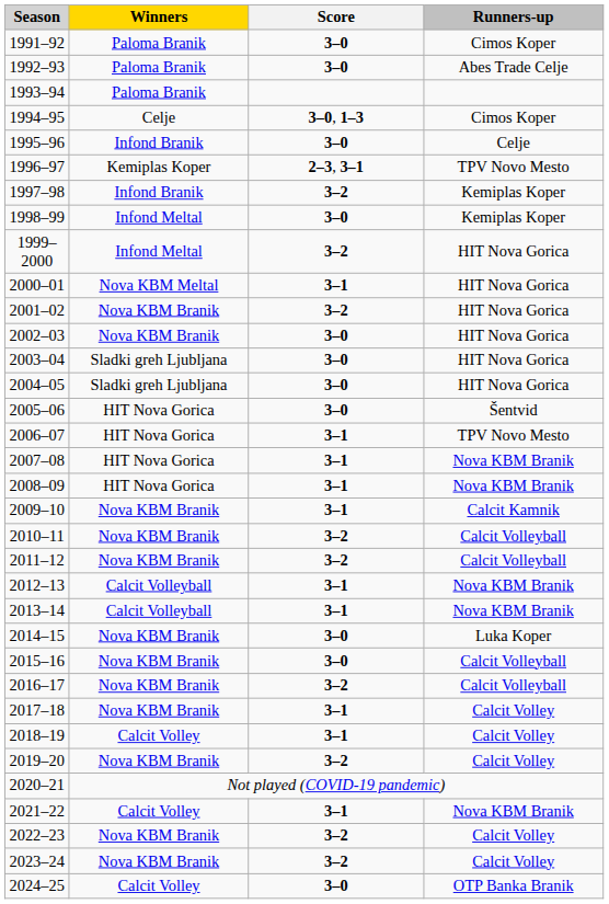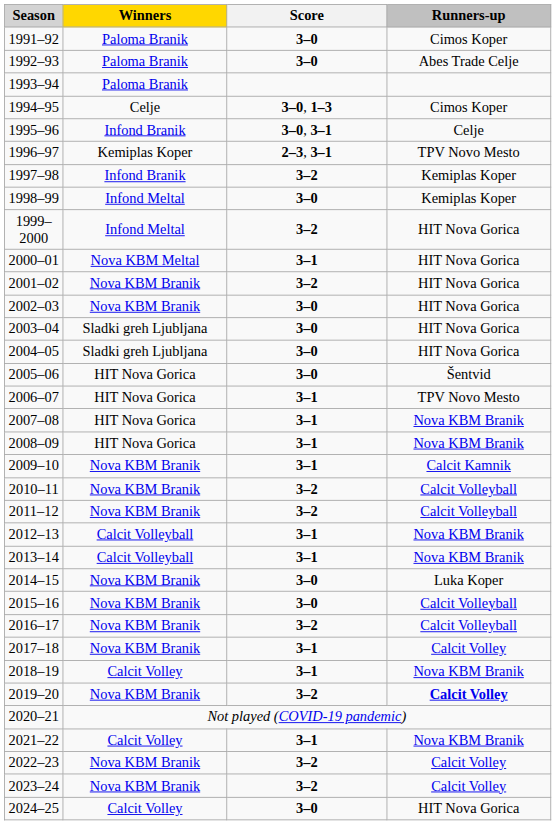 <table class="wikitable">
 <tr>
 <th width=60; style="background:#d3d3d3">Season</th>
 <th width=200; style="background:gold">Winners</th>
 <th width=200>Score</th>
 <th width=200; style="background:silver">Runners-up</th>
 </tr>
 <tr align=center>
 <td>1991–92</td>
 <td><a href='#'>Paloma Branik</a></td>
 <td><strong>3–0</strong></td>
 <td>Cimos Koper</td>
 </tr>
 <tr align=center>
 <td>1992–93</td>
 <td><a href='#'>Paloma Branik</a></td>
 <td><strong>3–0</strong></td>
 <td>Abes Trade Celje</td>
 </tr>
 <tr align=center>
 <td>1993–94</td>
 <td><a href='#'>Paloma Branik</a></td>
 <td></td>
 <td></td>
 </tr>
 <tr align=center>
 <td>1994–95</td>
 <td>Celje</td>
 <td><strong>3–0</strong>, <strong>1–3</strong></td>
 <td>Cimos Koper</td>
 </tr>
 <tr align=center>
 <td>1995–96</td>
 <td><a href='#'>Infond Branik</a></td>
-<td><strong>3–0</strong></td>
+<td><strong>3–0</strong>, <strong>3–1</strong></td>
 <td>Celje</td>
 </tr>
 <tr align=center>
 <td>1996–97</td>
 <td>Kemiplas Koper</td>
 <td><strong>2–3</strong>, <strong>3–1</strong></td>
 <td>TPV Novo Mesto</td>
 </tr>
 <tr align=center>
 <td>1997–98</td>
 <td><a href='#'>Infond Branik</a></td>
 <td><strong>3–2</strong></td>
 <td>Kemiplas Koper</td>
 </tr>
 <tr align=center>
 <td>1998–99</td>
 <td><a href='#'>Infond Meltal</a></td>
 <td><strong>3–0</strong></td>
 <td>Kemiplas Koper</td>
 </tr>
 <tr align=center>
 <td>1999–2000</td>
 <td><a href='#'>Infond Meltal</a></td>
 <td><strong>3–2</strong></td>
 <td>HIT Nova Gorica</td>
 </tr>
 <tr align=center>
 <td>2000–01</td>
 <td><a href='#'>Nova KBM Meltal</a></td>
 <td><strong>3–1</strong></td>
 <td>HIT Nova Gorica</td>
 </tr>
 <tr align=center>
 <td>2001–02</td>
 <td><a href='#'>Nova KBM Branik</a></td>
 <td><strong>3–2</strong></td>
 <td>HIT Nova Gorica</td>
 </tr>
 <tr align=center>
 <td>2002–03</td>
 <td><a href='#'>Nova KBM Branik</a></td>
 <td><strong>3–0</strong></td>
 <td>HIT Nova Gorica</td>
 </tr>
 <tr align=center>
 <td>2003–04</td>
 <td>Sladki greh Ljubljana</td>
 <td><strong>3–0</strong></td>
 <td>HIT Nova Gorica</td>
 </tr>
 <tr align=center>
 <td>2004–05</td>
 <td>Sladki greh Ljubljana</td>
 <td><strong>3–0</strong></td>
 <td>HIT Nova Gorica</td>
 </tr>
 <tr align=center>
 <td>2005–06</td>
 <td>HIT Nova Gorica</td>
 <td><strong>3–0</strong></td>
 <td>Šentvid</td>
 </tr>
 <tr align=center>
 <td>2006–07</td>
 <td>HIT Nova Gorica</td>
 <td><strong>3–1</strong></td>
 <td>TPV Novo Mesto</td>
 </tr>
 <tr align=center>
 <td>2007–08</td>
 <td>HIT Nova Gorica</td>
 <td><strong>3–1</strong></td>
 <td><a href='#'>Nova KBM Branik</a></td>
 </tr>
 <tr align=center>
 <td>2008–09</td>
 <td>HIT Nova Gorica</td>
 <td><strong>3–1</strong></td>
 <td><a href='#'>Nova KBM Branik</a></td>
 </tr>
 <tr align=center>
 <td>2009–10</td>
 <td><a href='#'>Nova KBM Branik</a></td>
 <td><strong>3–1</strong></td>
 <td><a href='#'>Calcit Kamnik</a></td>
 </tr>
 <tr align=center>
 <td>2010–11</td>
 <td><a href='#'>Nova KBM Branik</a></td>
 <td><strong>3–2</strong></td>
 <td><a href='#'>Calcit Volleyball</a></td>
 </tr>
 <tr align=center>
 <td>2011–12</td>
 <td><a href='#'>Nova KBM Branik</a></td>
 <td><strong>3–2</strong></td>
 <td><a href='#'>Calcit Volleyball</a></td>
 </tr>
 <tr align=center>
 <td>2012–13</td>
 <td><a href='#'>Calcit Volleyball</a></td>
 <td><strong>3–1</strong></td>
 <td><a href='#'>Nova KBM Branik</a></td>
 </tr>
 <tr align=center>
 <td>2013–14</td>
 <td><a href='#'>Calcit Volleyball</a></td>
 <td><strong>3–1</strong></td>
 <td><a href='#'>Nova KBM Branik</a></td>
 </tr>
 <tr align=center>
 <td>2014–15</td>
 <td><a href='#'>Nova KBM Branik</a></td>
 <td><strong>3–0</strong></td>
 <td>Luka Koper</td>
 </tr>
 <tr align=center>
 <td>2015–16</td>
 <td><a href='#'>Nova KBM Branik</a></td>
 <td><strong>3–0</strong></td>
 <td><a href='#'>Calcit Volleyball</a></td>
 </tr>
 <tr align=center>
 <td>2016–17</td>
 <td><a href='#'>Nova KBM Branik</a></td>
 <td><strong>3–2</strong></td>
 <td><a href='#'>Calcit Volleyball</a></td>
 </tr>
 <tr align=center>
 <td>2017–18</td>
 <td><a href='#'>Nova KBM Branik</a></td>
 <td><strong>3–1</strong></td>
 <td><a href='#'>Calcit Volley</a></td>
 </tr>
 <tr align=center>
 <td>2018–19</td>
 <td><a href='#'>Calcit Volley</a></td>
 <td><strong>3–1</strong></td>
-<td><a href='#'>Calcit Volley</a></td>
+<td><a href='#'>Nova KBM Branik</a></td>
 </tr>
 <tr align=center>
 <td>2019–20</td>
 <td><a href='#'>Nova KBM Branik</a></td>
 <td><strong>3–2</strong></td>
-<td><a href='#'>Calcit Volley</a></td>
+<td><strong><a href='#'>Calcit Volley</a></strong></td>
 </tr>
 <tr align=center>
 <td>2020–21</td>
 <td colspan=3><em>Not played (<a href='#'>COVID-19 pandemic</a>)</em></td>
 </tr>
 <tr align=center>
 <td>2021–22</td>
 <td><a href='#'>Calcit Volley</a></td>
 <td><strong>3–1</strong></td>
 <td><a href='#'>Nova KBM Branik</a></td>
 </tr>
 <tr align=center>
 <td>2022–23</td>
 <td><a href='#'>Nova KBM Branik</a></td>
 <td><strong>3–2</strong></td>
 <td><a href='#'>Calcit Volley</a></td>
 </tr>
 <tr align=center>
 <td>2023–24</td>
 <td><a href='#'>Nova KBM Branik</a></td>
 <td><strong>3–2</strong></td>
 <td><a href='#'>Calcit Volley</a></td>
 </tr>
 <tr align=center>
 <td>2024–25</td>
 <td><a href='#'>Calcit Volley</a></td>
 <td><strong>3–0</strong></td>
-<td><a href='#'>OTP Banka Branik</a></td>
+<td>HIT Nova Gorica</td>
 </tr>
 </table>
